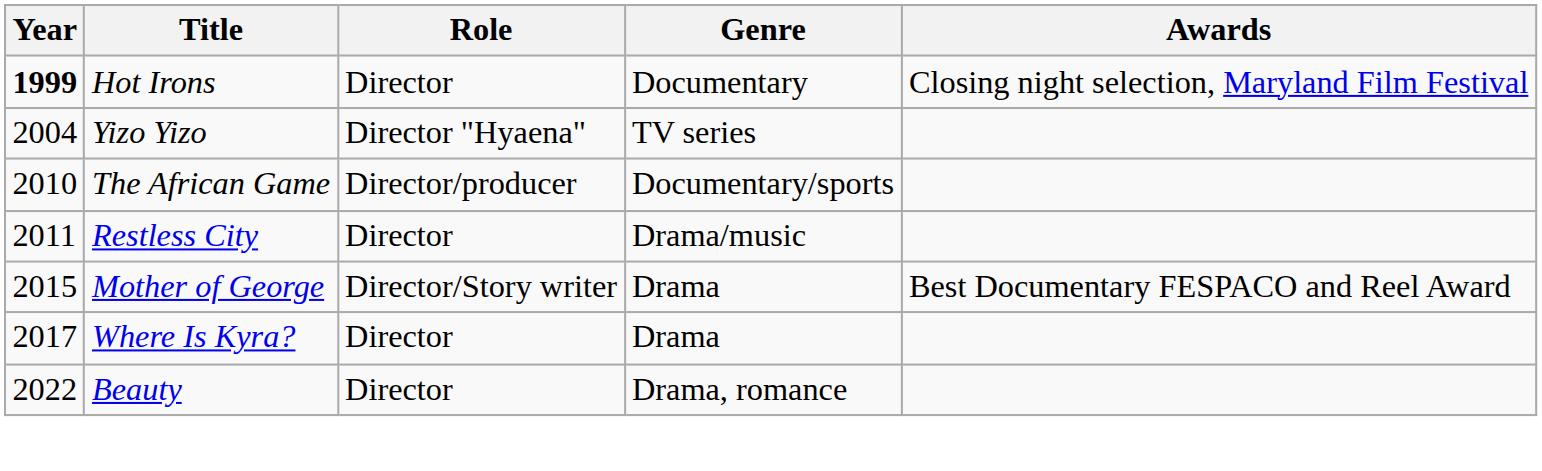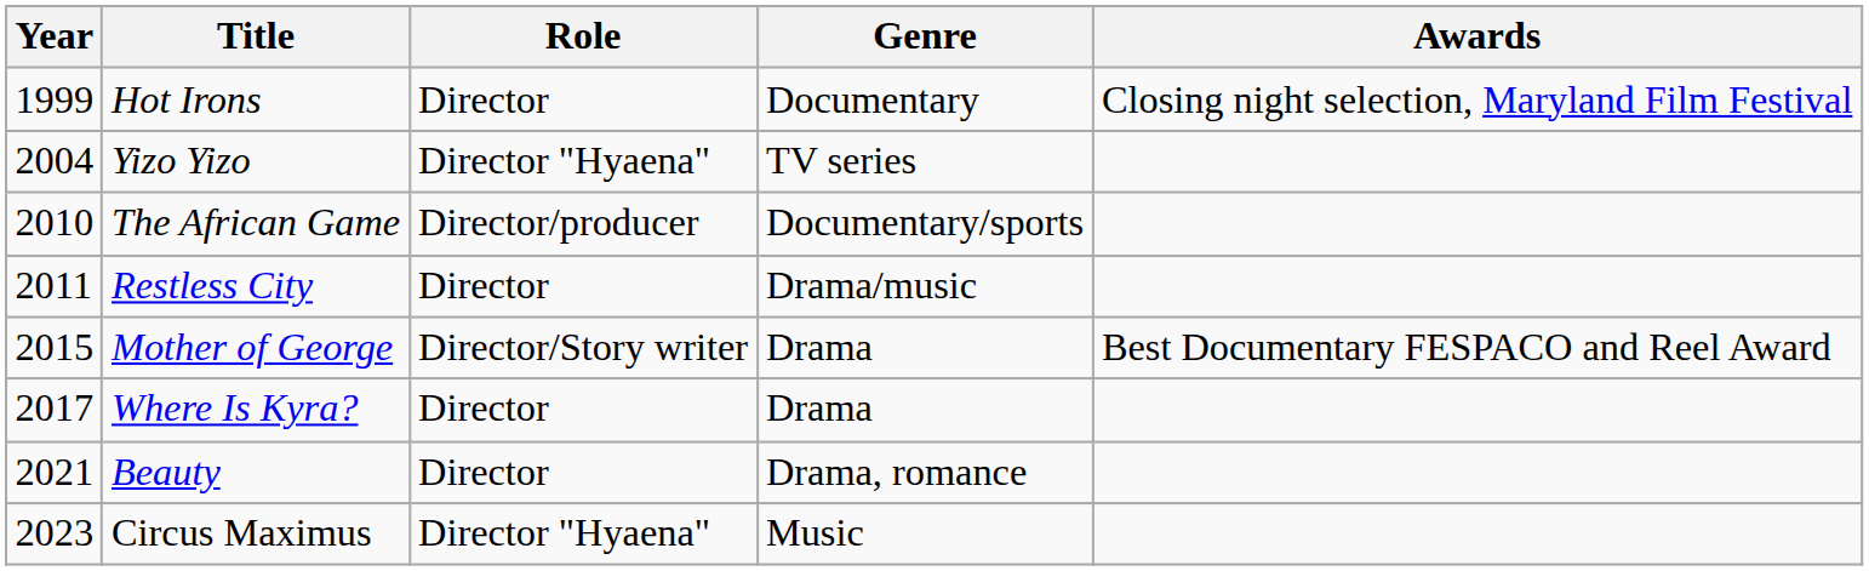 <table class="wikitable sortable">
 <tr>
 <th>Year</th>
 <th>Title</th>
 <th>Role</th>
 <th>Genre</th>
 <th class="unsortable">Awards</th>
 </tr>
 <tr>
-<td><strong>1999</strong></td>
+<td>1999</td>
 <td><em>Hot Irons</em></td>
 <td>Director</td>
 <td>Documentary</td>
 <td>Closing night selection, <a href='#'>Maryland Film Festival</a></td>
 </tr>
 <tr>
 <td>2004</td>
 <td><em>Yizo Yizo</em></td>
 <td>Director "Hyaena"</td>
 <td>TV series</td>
 <td></td>
 </tr>
 <tr>
 <td>2010</td>
 <td><em>The African Game</em></td>
 <td>Director/producer</td>
 <td>Documentary/sports</td>
 <td></td>
 </tr>
 <tr>
 <td>2011</td>
 <td><em><a href='#'>Restless City</a></em></td>
 <td>Director</td>
 <td>Drama/music</td>
 <td></td>
 </tr>
 <tr>
 <td>2015</td>
 <td><em><a href='#'>Mother of George</a></em></td>
 <td>Director/Story writer</td>
 <td>Drama</td>
 <td>Best Documentary FESPACO and Reel Award</td>
 </tr>
 <tr>
 <td>2017</td>
 <td><em><a href='#'>Where Is Kyra?</a></em></td>
 <td>Director</td>
 <td>Drama</td>
 <td></td>
 </tr>
 <tr>
-<td>2022</td>
+<td>2021</td>
 <td><em><a href='#'>Beauty</a></em></td>
 <td>Director</td>
 <td>Drama, romance</td>
 <td></td>
 </tr>
+<tr>
+<td>2023</td>
+<td>Circus Maximus</td>
+<td>Director "Hyaena"</td>
+<td>Music</td>
+<td></td>
+</tr>
 </table>
